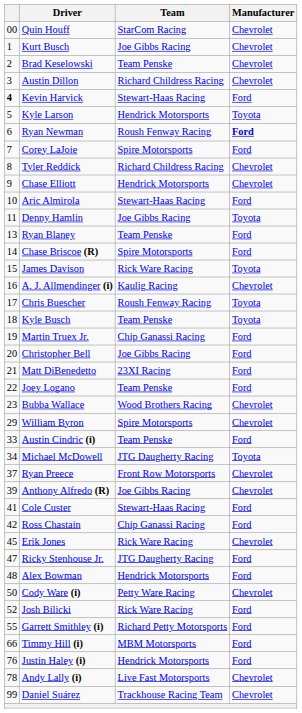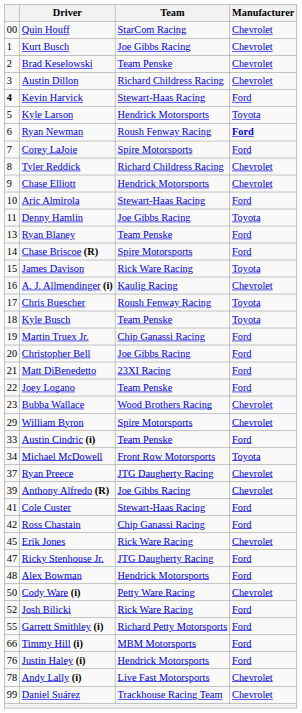 <table class="wikitable" style="font-size:95%">
 <tr>
 <th></th>
 <th>Driver</th>
 <th>Team</th>
 <th>Manufacturer</th>
 </tr>
 <tr>
 <td>00</td>
 <td><a href='#'>Quin Houff</a></td>
 <td><a href='#'>StarCom Racing</a></td>
 <td><a href='#'>Chevrolet</a></td>
 </tr>
 <tr>
 <td>1</td>
 <td><a href='#'>Kurt Busch</a></td>
 <td><a href='#'>Joe Gibbs Racing</a></td>
 <td><a href='#'>Chevrolet</a></td>
 </tr>
 <tr>
 <td>2</td>
 <td><a href='#'>Brad Keselowski</a></td>
 <td><a href='#'>Team Penske</a></td>
 <td><a href='#'>Chevrolet</a></td>
 </tr>
 <tr>
 <td>3</td>
 <td><a href='#'>Austin Dillon</a></td>
 <td><a href='#'>Richard Childress Racing</a></td>
 <td><a href='#'>Chevrolet</a></td>
 </tr>
 <tr>
 <td><strong>4</strong></td>
 <td><a href='#'>Kevin Harvick</a></td>
 <td><a href='#'>Stewart-Haas Racing</a></td>
 <td><a href='#'>Ford</a></td>
 </tr>
 <tr>
 <td>5</td>
 <td><a href='#'>Kyle Larson</a></td>
 <td><a href='#'>Hendrick Motorsports</a></td>
 <td><a href='#'>Toyota</a></td>
 </tr>
 <tr>
 <td>6</td>
 <td><a href='#'>Ryan Newman</a></td>
 <td><a href='#'>Roush Fenway Racing</a></td>
 <td><strong><a href='#'>Ford</a></strong></td>
 </tr>
 <tr>
 <td>7</td>
 <td><a href='#'>Corey LaJoie</a></td>
 <td><a href='#'>Spire Motorsports</a></td>
 <td><a href='#'>Ford</a></td>
 </tr>
 <tr>
 <td>8</td>
 <td><a href='#'>Tyler Reddick</a></td>
 <td><a href='#'>Richard Childress Racing</a></td>
 <td><a href='#'>Chevrolet</a></td>
 </tr>
 <tr>
 <td>9</td>
 <td><a href='#'>Chase Elliott</a></td>
 <td><a href='#'>Hendrick Motorsports</a></td>
 <td><a href='#'>Chevrolet</a></td>
 </tr>
 <tr>
 <td>10</td>
 <td><a href='#'>Aric Almirola</a></td>
 <td><a href='#'>Stewart-Haas Racing</a></td>
 <td><a href='#'>Ford</a></td>
 </tr>
 <tr>
 <td>11</td>
 <td><a href='#'>Denny Hamlin</a></td>
 <td><a href='#'>Joe Gibbs Racing</a></td>
 <td><a href='#'>Toyota</a></td>
 </tr>
 <tr>
 <td>13</td>
 <td><a href='#'>Ryan Blaney</a></td>
 <td><a href='#'>Team Penske</a></td>
 <td><a href='#'>Ford</a></td>
 </tr>
 <tr>
 <td>14</td>
 <td><a href='#'>Chase Briscoe</a> <strong>(R)</strong></td>
 <td><a href='#'>Spire Motorsports</a></td>
 <td><a href='#'>Ford</a></td>
 </tr>
 <tr>
 <td>15</td>
 <td><a href='#'>James Davison</a></td>
 <td><a href='#'>Rick Ware Racing</a></td>
 <td><a href='#'>Toyota</a></td>
 </tr>
 <tr>
 <td>16</td>
 <td><a href='#'>A. J. Allmendinger</a> <strong>(i)</strong></td>
 <td><a href='#'>Kaulig Racing</a></td>
 <td><a href='#'>Chevrolet</a></td>
 </tr>
 <tr>
 <td>17</td>
 <td><a href='#'>Chris Buescher</a></td>
 <td><a href='#'>Roush Fenway Racing</a></td>
 <td><a href='#'>Toyota</a></td>
 </tr>
 <tr>
 <td>18</td>
 <td><a href='#'>Kyle Busch</a></td>
 <td><a href='#'>Team Penske</a></td>
 <td><a href='#'>Toyota</a></td>
 </tr>
 <tr>
 <td>19</td>
 <td><a href='#'>Martin Truex Jr.</a></td>
 <td><a href='#'>Chip Ganassi Racing</a></td>
 <td><a href='#'>Ford</a></td>
 </tr>
 <tr>
 <td>20</td>
 <td><a href='#'>Christopher Bell</a></td>
 <td><a href='#'>Joe Gibbs Racing</a></td>
 <td><a href='#'>Ford</a></td>
 </tr>
 <tr>
 <td>21</td>
 <td><a href='#'>Matt DiBenedetto</a></td>
 <td><a href='#'>23XI Racing</a></td>
 <td><a href='#'>Ford</a></td>
 </tr>
 <tr>
 <td>22</td>
 <td><a href='#'>Joey Logano</a></td>
 <td><a href='#'>Team Penske</a></td>
 <td><a href='#'>Ford</a></td>
 </tr>
 <tr>
 <td>23</td>
 <td><a href='#'>Bubba Wallace</a></td>
 <td><a href='#'>Wood Brothers Racing</a></td>
 <td><a href='#'>Chevrolet</a></td>
 </tr>
 <tr>
 <td>29</td>
 <td><a href='#'>William Byron</a></td>
 <td><a href='#'>Spire Motorsports</a></td>
 <td><a href='#'>Chevrolet</a></td>
 </tr>
 <tr>
 <td>33</td>
 <td><a href='#'>Austin Cindric</a> <strong>(i)</strong></td>
 <td><a href='#'>Team Penske</a></td>
 <td><a href='#'>Ford</a></td>
 </tr>
 <tr>
 <td>34</td>
 <td><a href='#'>Michael McDowell</a></td>
-<td><a href='#'>JTG Daugherty Racing</a></td>
+<td><a href='#'>Front Row Motorsports</a></td>
 <td><a href='#'>Toyota</a></td>
 </tr>
 <tr>
 <td>37</td>
 <td><a href='#'>Ryan Preece</a></td>
-<td><a href='#'>Front Row Motorsports</a></td>
+<td><a href='#'>JTG Daugherty Racing</a></td>
 <td><a href='#'>Chevrolet</a></td>
 </tr>
 <tr>
 <td>39</td>
 <td><a href='#'>Anthony Alfredo</a> <strong>(R)</strong></td>
 <td><a href='#'>Joe Gibbs Racing</a></td>
 <td><a href='#'>Chevrolet</a></td>
 </tr>
 <tr>
 <td>41</td>
 <td><a href='#'>Cole Custer</a></td>
 <td><a href='#'>Stewart-Haas Racing</a></td>
 <td><a href='#'>Ford</a></td>
 </tr>
 <tr>
 <td>42</td>
 <td><a href='#'>Ross Chastain</a></td>
 <td><a href='#'>Chip Ganassi Racing</a></td>
 <td><a href='#'>Ford</a></td>
 </tr>
 <tr>
 <td>45</td>
 <td><a href='#'>Erik Jones</a></td>
 <td><a href='#'>Rick Ware Racing</a></td>
 <td><a href='#'>Chevrolet</a></td>
 </tr>
 <tr>
 <td>47</td>
 <td><a href='#'>Ricky Stenhouse Jr.</a></td>
 <td><a href='#'>JTG Daugherty Racing</a></td>
 <td><a href='#'>Ford</a></td>
 </tr>
 <tr>
 <td>48</td>
 <td><a href='#'>Alex Bowman</a></td>
 <td><a href='#'>Hendrick Motorsports</a></td>
 <td><a href='#'>Ford</a></td>
 </tr>
 <tr>
 <td>50</td>
 <td><a href='#'>Cody Ware</a> <strong>(i)</strong></td>
 <td><a href='#'>Petty Ware Racing</a></td>
 <td><a href='#'>Chevrolet</a></td>
 </tr>
 <tr>
 <td>52</td>
 <td><a href='#'>Josh Bilicki</a></td>
 <td><a href='#'>Rick Ware Racing</a></td>
 <td><a href='#'>Ford</a></td>
 </tr>
 <tr>
 <td>55</td>
 <td><a href='#'>Garrett Smithley</a> <strong>(i)</strong></td>
 <td><a href='#'>Richard Petty Motorsports</a></td>
 <td><a href='#'>Ford</a></td>
 </tr>
 <tr>
 <td>66</td>
 <td><a href='#'>Timmy Hill</a> <strong>(i)</strong></td>
 <td><a href='#'>MBM Motorsports</a></td>
 <td><a href='#'>Ford</a></td>
 </tr>
 <tr>
 <td>76</td>
 <td><a href='#'>Justin Haley</a> <strong>(i)</strong></td>
 <td><a href='#'>Hendrick Motorsports</a></td>
 <td><a href='#'>Ford</a></td>
 </tr>
 <tr>
 <td>78</td>
 <td><a href='#'>Andy Lally</a> <strong>(i)</strong></td>
 <td><a href='#'>Live Fast Motorsports</a></td>
 <td><a href='#'>Chevrolet</a></td>
 </tr>
 <tr>
 <td>99</td>
 <td><a href='#'>Daniel Suárez</a></td>
 <td><a href='#'>Trackhouse Racing Team</a></td>
 <td><a href='#'>Chevrolet</a></td>
 </tr>
 <tr>
 <th colspan="4"></th>
 </tr>
 </table>
